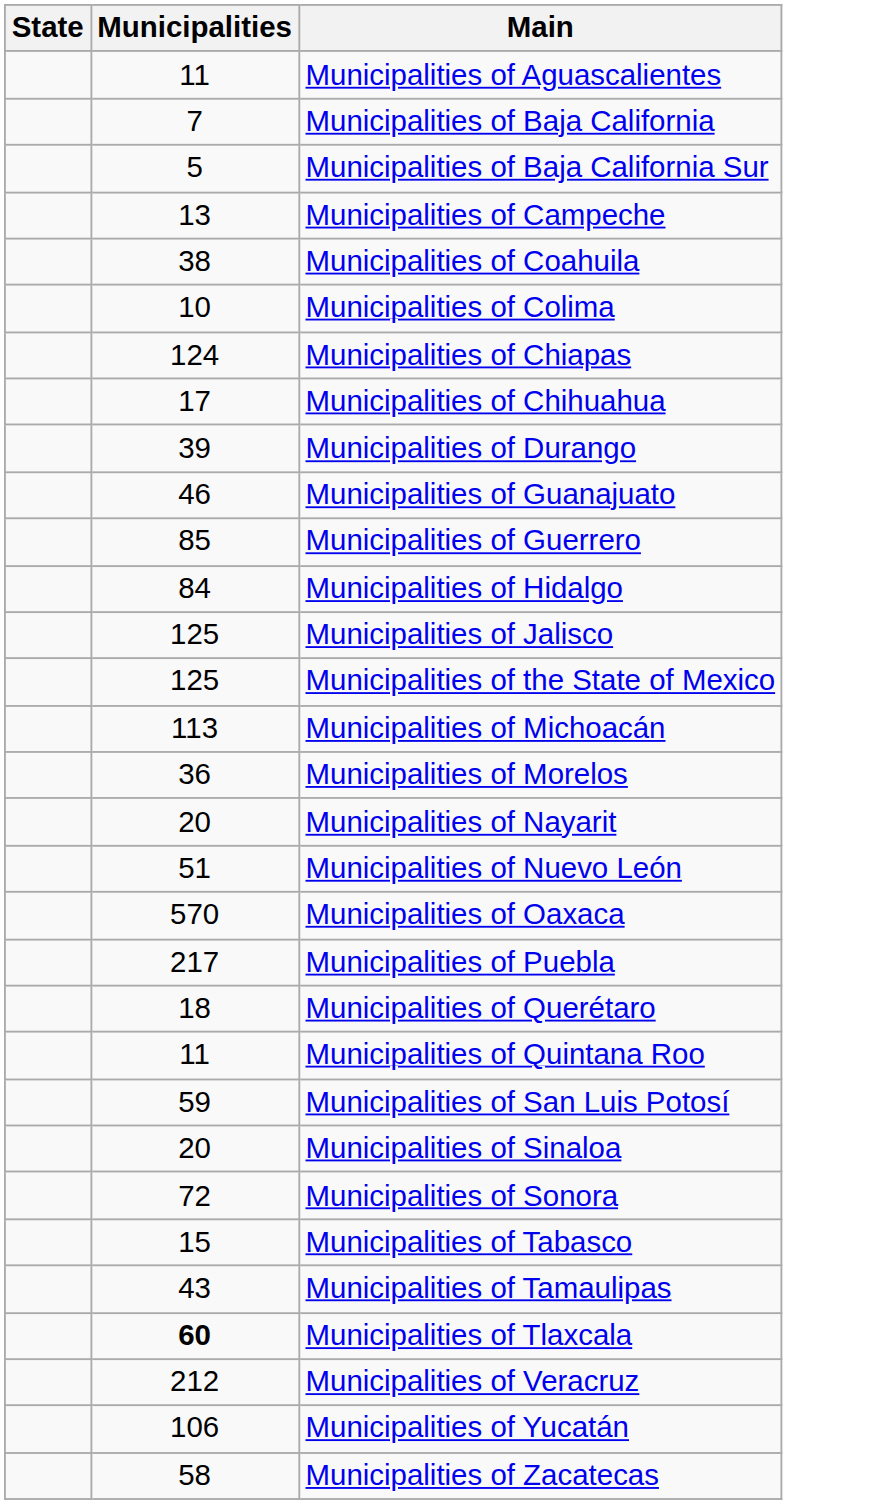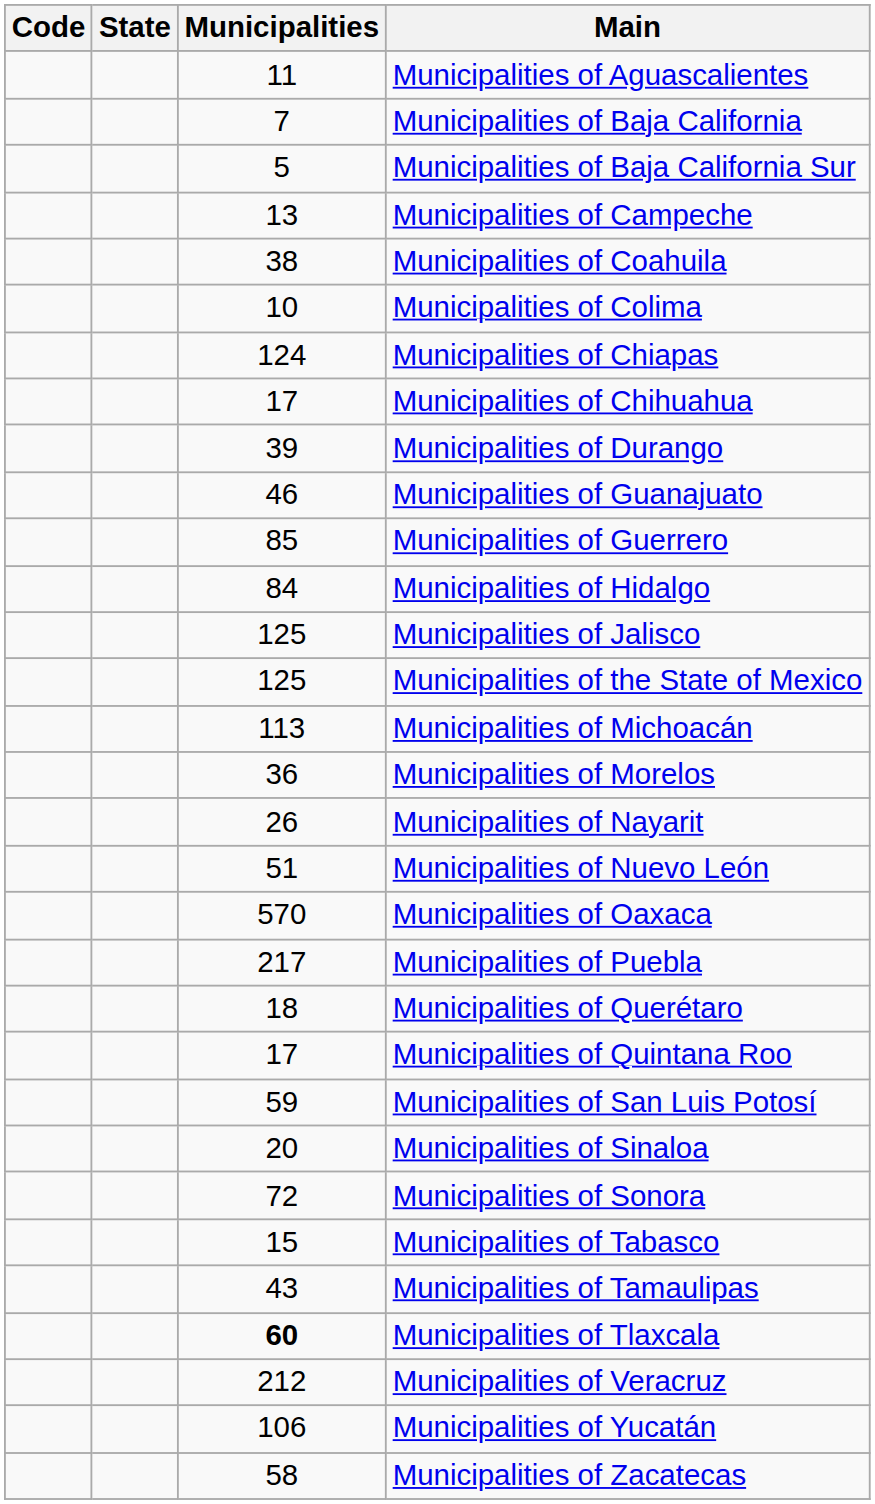 <table class="wikitable sortable">
 <tr>
+<th>Code</th>
 <th>State</th>
 <th>Municipalities</th>
 <th>Main</th>
 </tr>
 <tr>
+<td align=center></td>
 <td></td>
 <td align=center>11</td>
 <td><a href='#'>Municipalities of Aguascalientes</a></td>
 </tr>
 <tr>
+<td align=center></td>
 <td></td>
 <td align=center>7</td>
 <td><a href='#'>Municipalities of Baja California</a></td>
 </tr>
 <tr>
+<td align=center></td>
 <td></td>
 <td align=center>5</td>
 <td><a href='#'>Municipalities of Baja California Sur</a></td>
 </tr>
 <tr>
+<td align=center></td>
 <td></td>
 <td align=center>13</td>
 <td><a href='#'>Municipalities of Campeche</a></td>
 </tr>
 <tr>
+<td align=center></td>
 <td></td>
 <td align=center>38</td>
 <td><a href='#'>Municipalities of Coahuila</a></td>
 </tr>
 <tr>
+<td align=center></td>
 <td></td>
 <td align=center>10</td>
 <td><a href='#'>Municipalities of Colima</a></td>
 </tr>
 <tr>
+<td align=center></td>
 <td></td>
 <td align=center>124</td>
 <td><a href='#'>Municipalities of Chiapas</a></td>
 </tr>
 <tr>
+<td align=center></td>
 <td></td>
 <td align=center>17</td>
 <td><a href='#'>Municipalities of Chihuahua</a></td>
 </tr>
 <tr>
+<td align=center></td>
 <td></td>
 <td align=center>39</td>
 <td><a href='#'>Municipalities of Durango</a></td>
 </tr>
 <tr>
+<td align=center></td>
 <td></td>
 <td align=center>46</td>
 <td><a href='#'>Municipalities of Guanajuato</a></td>
 </tr>
 <tr>
+<td align=center></td>
 <td></td>
 <td align=center>85</td>
 <td><a href='#'>Municipalities of Guerrero</a></td>
 </tr>
 <tr>
+<td align=center></td>
 <td></td>
 <td align=center>84</td>
 <td><a href='#'>Municipalities of Hidalgo</a></td>
 </tr>
 <tr>
+<td align=center></td>
 <td></td>
 <td align=center>125</td>
 <td><a href='#'>Municipalities of Jalisco</a></td>
 </tr>
 <tr>
+<td align=center></td>
 <td></td>
 <td align=center>125</td>
 <td><a href='#'>Municipalities of the State of Mexico</a></td>
 </tr>
 <tr>
+<td align=center></td>
 <td></td>
 <td align=center>113</td>
 <td><a href='#'>Municipalities of Michoacán</a></td>
 </tr>
 <tr>
+<td align=center></td>
 <td></td>
 <td align=center>36</td>
 <td><a href='#'>Municipalities of Morelos</a></td>
 </tr>
 <tr>
+<td align=center></td>
 <td></td>
-<td align=center>20</td>
+<td align=center>26</td>
 <td><a href='#'>Municipalities of Nayarit</a></td>
 </tr>
 <tr>
+<td align=center></td>
 <td></td>
 <td align=center>51</td>
 <td><a href='#'>Municipalities of Nuevo León</a></td>
 </tr>
 <tr>
+<td align=center></td>
 <td></td>
 <td align=center>570</td>
 <td><a href='#'>Municipalities of Oaxaca</a></td>
 </tr>
 <tr>
+<td align=center></td>
 <td></td>
 <td align=center>217</td>
 <td><a href='#'>Municipalities of Puebla</a></td>
 </tr>
 <tr>
+<td align=center></td>
 <td></td>
 <td align=center>18</td>
 <td><a href='#'>Municipalities of Querétaro</a></td>
 </tr>
 <tr>
+<td align=center></td>
 <td></td>
-<td align=center>11</td>
+<td align=center>17</td>
 <td><a href='#'>Municipalities of Quintana Roo</a></td>
 </tr>
 <tr>
+<td align=center></td>
 <td></td>
 <td align=center>59</td>
 <td><a href='#'>Municipalities of San Luis Potosí</a></td>
 </tr>
 <tr>
+<td align=center></td>
 <td></td>
 <td align=center>20</td>
 <td><a href='#'>Municipalities of Sinaloa</a></td>
 </tr>
 <tr>
+<td align=center></td>
 <td></td>
 <td align=center>72</td>
 <td><a href='#'>Municipalities of Sonora</a></td>
 </tr>
 <tr>
+<td align=center></td>
 <td></td>
 <td align=center>15</td>
 <td><a href='#'>Municipalities of Tabasco</a></td>
 </tr>
 <tr>
+<td align=center></td>
 <td></td>
 <td align=center>43</td>
 <td><a href='#'>Municipalities of Tamaulipas</a></td>
 </tr>
 <tr>
+<td align=center></td>
 <td></td>
 <td align=center><strong>60</strong></td>
 <td><a href='#'>Municipalities of Tlaxcala</a></td>
 </tr>
 <tr>
+<td align=center></td>
 <td></td>
 <td align=center>212</td>
 <td><a href='#'>Municipalities of Veracruz</a></td>
 </tr>
 <tr>
+<td align=center></td>
 <td></td>
 <td align=center>106</td>
 <td><a href='#'>Municipalities of Yucatán</a></td>
 </tr>
 <tr>
+<td align=center></td>
 <td></td>
 <td align=center>58</td>
 <td><a href='#'>Municipalities of Zacatecas</a></td>
 </tr>
 </table>
